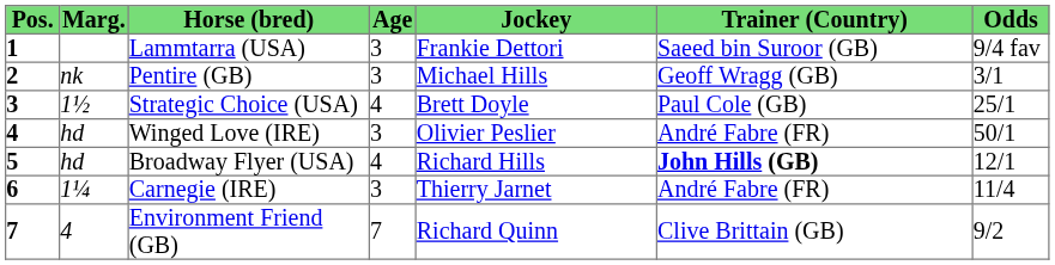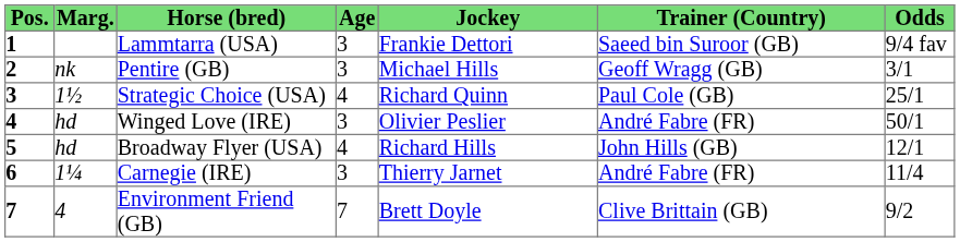 <table class = "sortable" | border="1" cellpadding="0" style="border-collapse: collapse;">
 <tr style="background:#7d7; text-align:center;">
 <th style="width:35px;"><strong>Pos.</strong></th>
 <th style="width:45px;"><strong>Marg.</strong></th>
 <th style="width:160px;"><strong>Horse (bred)</strong></th>
 <th style="width:30px;"><strong>Age</strong></th>
 <th style="width:160px;"><strong>Jockey</strong></th>
 <th style="width:210px;"><strong>Trainer (Country)</strong></th>
 <th style="width:50px;"><strong>Odds</strong></th>
 </tr>
 <tr>
 <td><strong>1</strong></td>
 <td></td>
 <td><a href='#'>Lammtarra</a> (USA)</td>
 <td>3</td>
 <td><a href='#'>Frankie Dettori</a></td>
 <td><a href='#'>Saeed bin Suroor</a> (GB)</td>
 <td>9/4 fav</td>
 </tr>
 <tr>
 <td><strong>2</strong></td>
 <td><em>nk</em></td>
 <td><a href='#'>Pentire</a> (GB)</td>
 <td>3</td>
 <td><a href='#'>Michael Hills</a></td>
 <td><a href='#'>Geoff Wragg</a> (GB)</td>
 <td>3/1</td>
 </tr>
 <tr>
 <td><strong>3</strong></td>
 <td><em>1½</em></td>
 <td><a href='#'>Strategic Choice</a> (USA)</td>
 <td>4</td>
-<td><a href='#'>Brett Doyle</a></td>
+<td><a href='#'>Richard Quinn</a></td>
 <td><a href='#'>Paul Cole</a> (GB)</td>
 <td>25/1</td>
 </tr>
 <tr>
 <td><strong>4</strong></td>
 <td><em>hd</em></td>
 <td>Winged Love (IRE)</td>
 <td>3</td>
 <td><a href='#'>Olivier Peslier</a></td>
 <td><a href='#'>André Fabre</a> (FR)</td>
 <td>50/1</td>
 </tr>
 <tr>
 <td><strong>5</strong></td>
 <td><em>hd</em></td>
 <td>Broadway Flyer (USA)</td>
 <td>4</td>
 <td><a href='#'>Richard Hills</a></td>
-<td><strong><a href='#'>John Hills</a> (GB)</strong></td>
+<td><a href='#'>John Hills</a> (GB)</td>
 <td>12/1</td>
 </tr>
 <tr>
 <td><strong>6</strong></td>
 <td><em>1¼</em></td>
 <td><a href='#'>Carnegie</a> (IRE)</td>
 <td>3</td>
 <td><a href='#'>Thierry Jarnet</a></td>
 <td><a href='#'>André Fabre</a> (FR)</td>
 <td>11/4</td>
 </tr>
 <tr>
 <td><strong>7</strong></td>
 <td><em>4</em></td>
 <td><a href='#'>Environment Friend</a> (GB)</td>
 <td>7</td>
-<td><a href='#'>Richard Quinn</a></td>
+<td><a href='#'>Brett Doyle</a></td>
 <td><a href='#'>Clive Brittain</a> (GB)</td>
 <td>9/2</td>
 </tr>
 </table>
